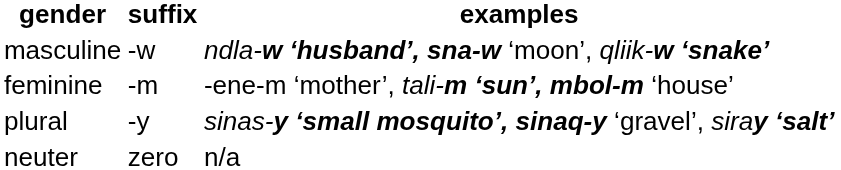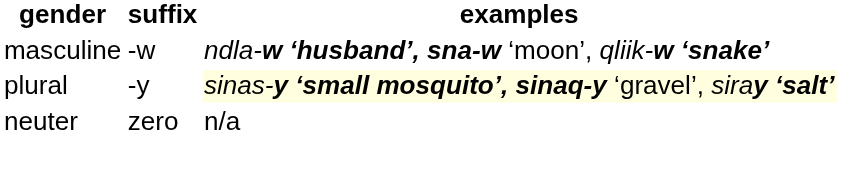 <table>
 <tr>
 <th>gender</th>
 <th>suffix</th>
 <th>examples</th>
 </tr>
 <tr>
 <td>masculine</td>
 <td>-w</td>
 <td><em>ndla-<strong>w<strong><em> ‘husband’, </em>sna-</strong>w</em></strong> ‘moon’, <em>qliik-<strong>w<strong><em> ‘snake’</td>
 </tr>
 <tr>
-<td>feminine</td>
-<td>-m</td>
-<td></em>-ene-</strong>m</em></strong> ‘mother’, <em>tali-<strong>m<strong><em> ‘sun’, </em>mbol-</strong>m</em></strong> ‘house’</td>
-</tr>
-<tr>
 <td>plural</td>
 <td>-y</td>
-<td><em>sinas-<strong>y<strong><em> ‘small mosquito’, </em>sinaq-</strong>y</em></strong> ‘gravel’, <em>sira<strong>y<strong><em> ‘salt’</td>
+<td style="background: lightyellow;"><em>sinas-<strong>y<strong><em> ‘small mosquito’, </em>sinaq-</strong>y</em></strong> ‘gravel’, <em>sira<strong>y<strong><em> ‘salt’</td>
 </tr>
 <tr>
 <td>neuter</td>
 <td>zero</td>
 <td>n/a</td>
 </tr>
 </table>
